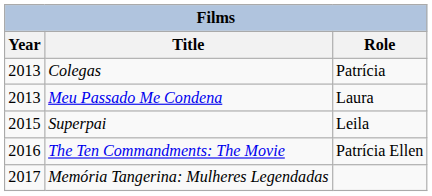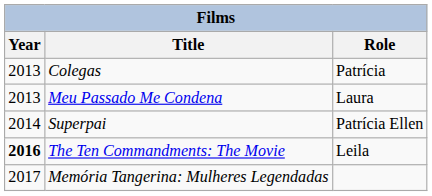 <table class="wikitable" style="font-size: 90%;">
 <tr>
 <th colspan="4" style="background: LightSteelBlue;">Films</th>
 </tr>
 <tr>
 <th>Year</th>
 <th>Title</th>
 <th>Role</th>
 </tr>
 <tr>
 <td>2013</td>
 <td><em>Colegas</em></td>
 <td>Patrícia</td>
 </tr>
 <tr>
 <td>2013</td>
 <td><em><a href='#'>Meu Passado Me Condena</a></em></td>
 <td>Laura</td>
 </tr>
 <tr>
-<td>2015</td>
+<td>2014</td>
 <td><em>Superpai</em></td>
-<td>Leila</td>
+<td>Patrícia Ellen</td>
 </tr>
 <tr>
-<td>2016</td>
+<td><strong>2016</strong></td>
 <td><em><a href='#'>The Ten Commandments: The Movie</a></em></td>
-<td>Patrícia Ellen</td>
+<td>Leila</td>
 </tr>
 <tr>
 <td>2017</td>
 <td><em>Memória Tangerina: Mulheres Legendadas</em></td>
 <td></td>
 </tr>
 </table>
